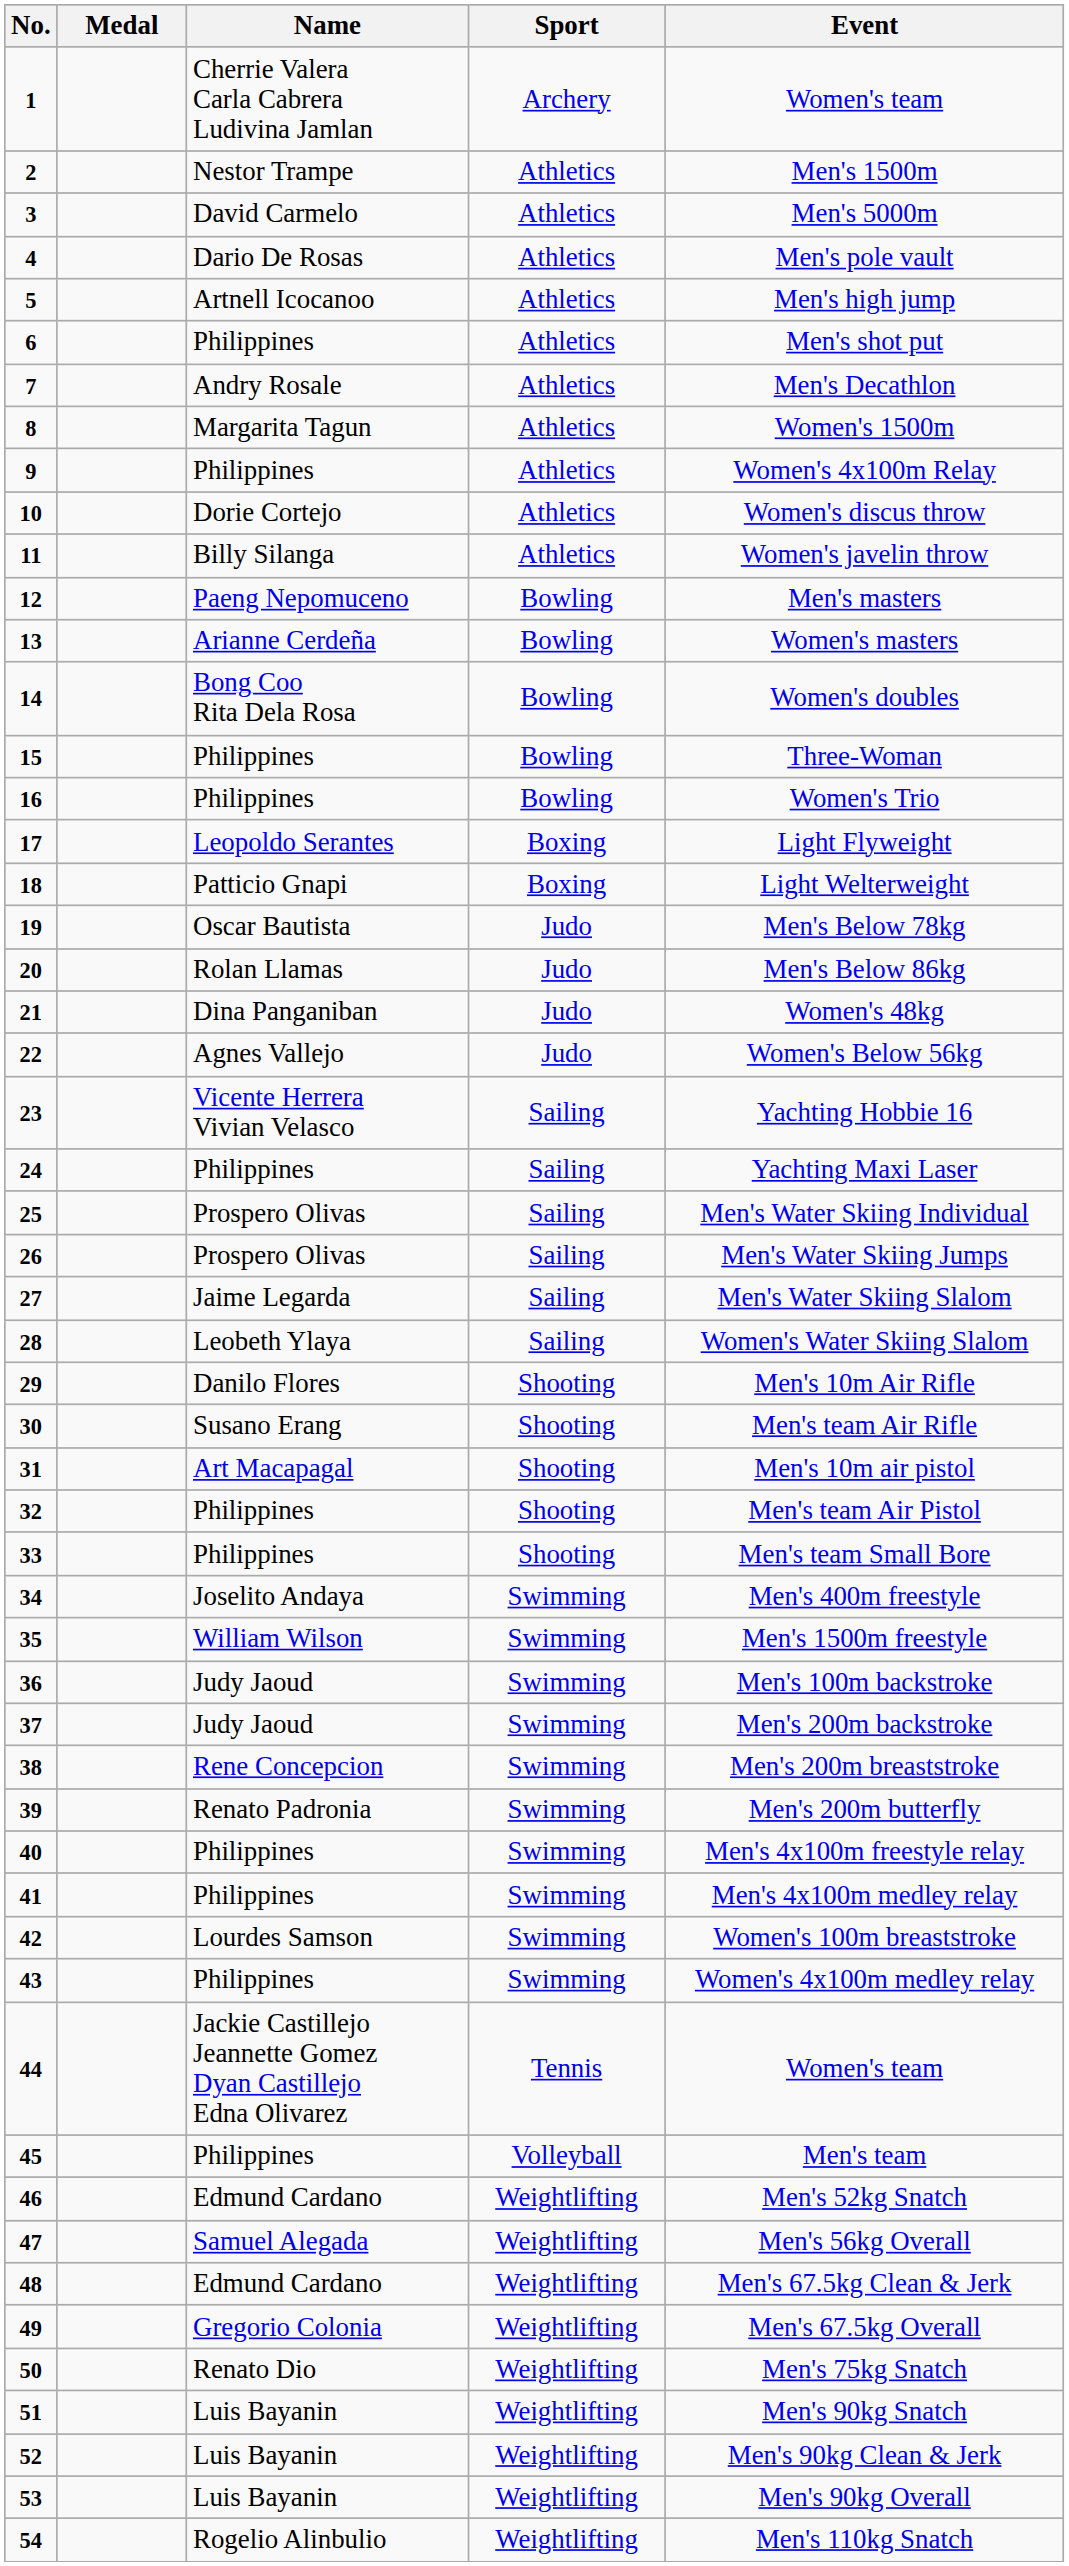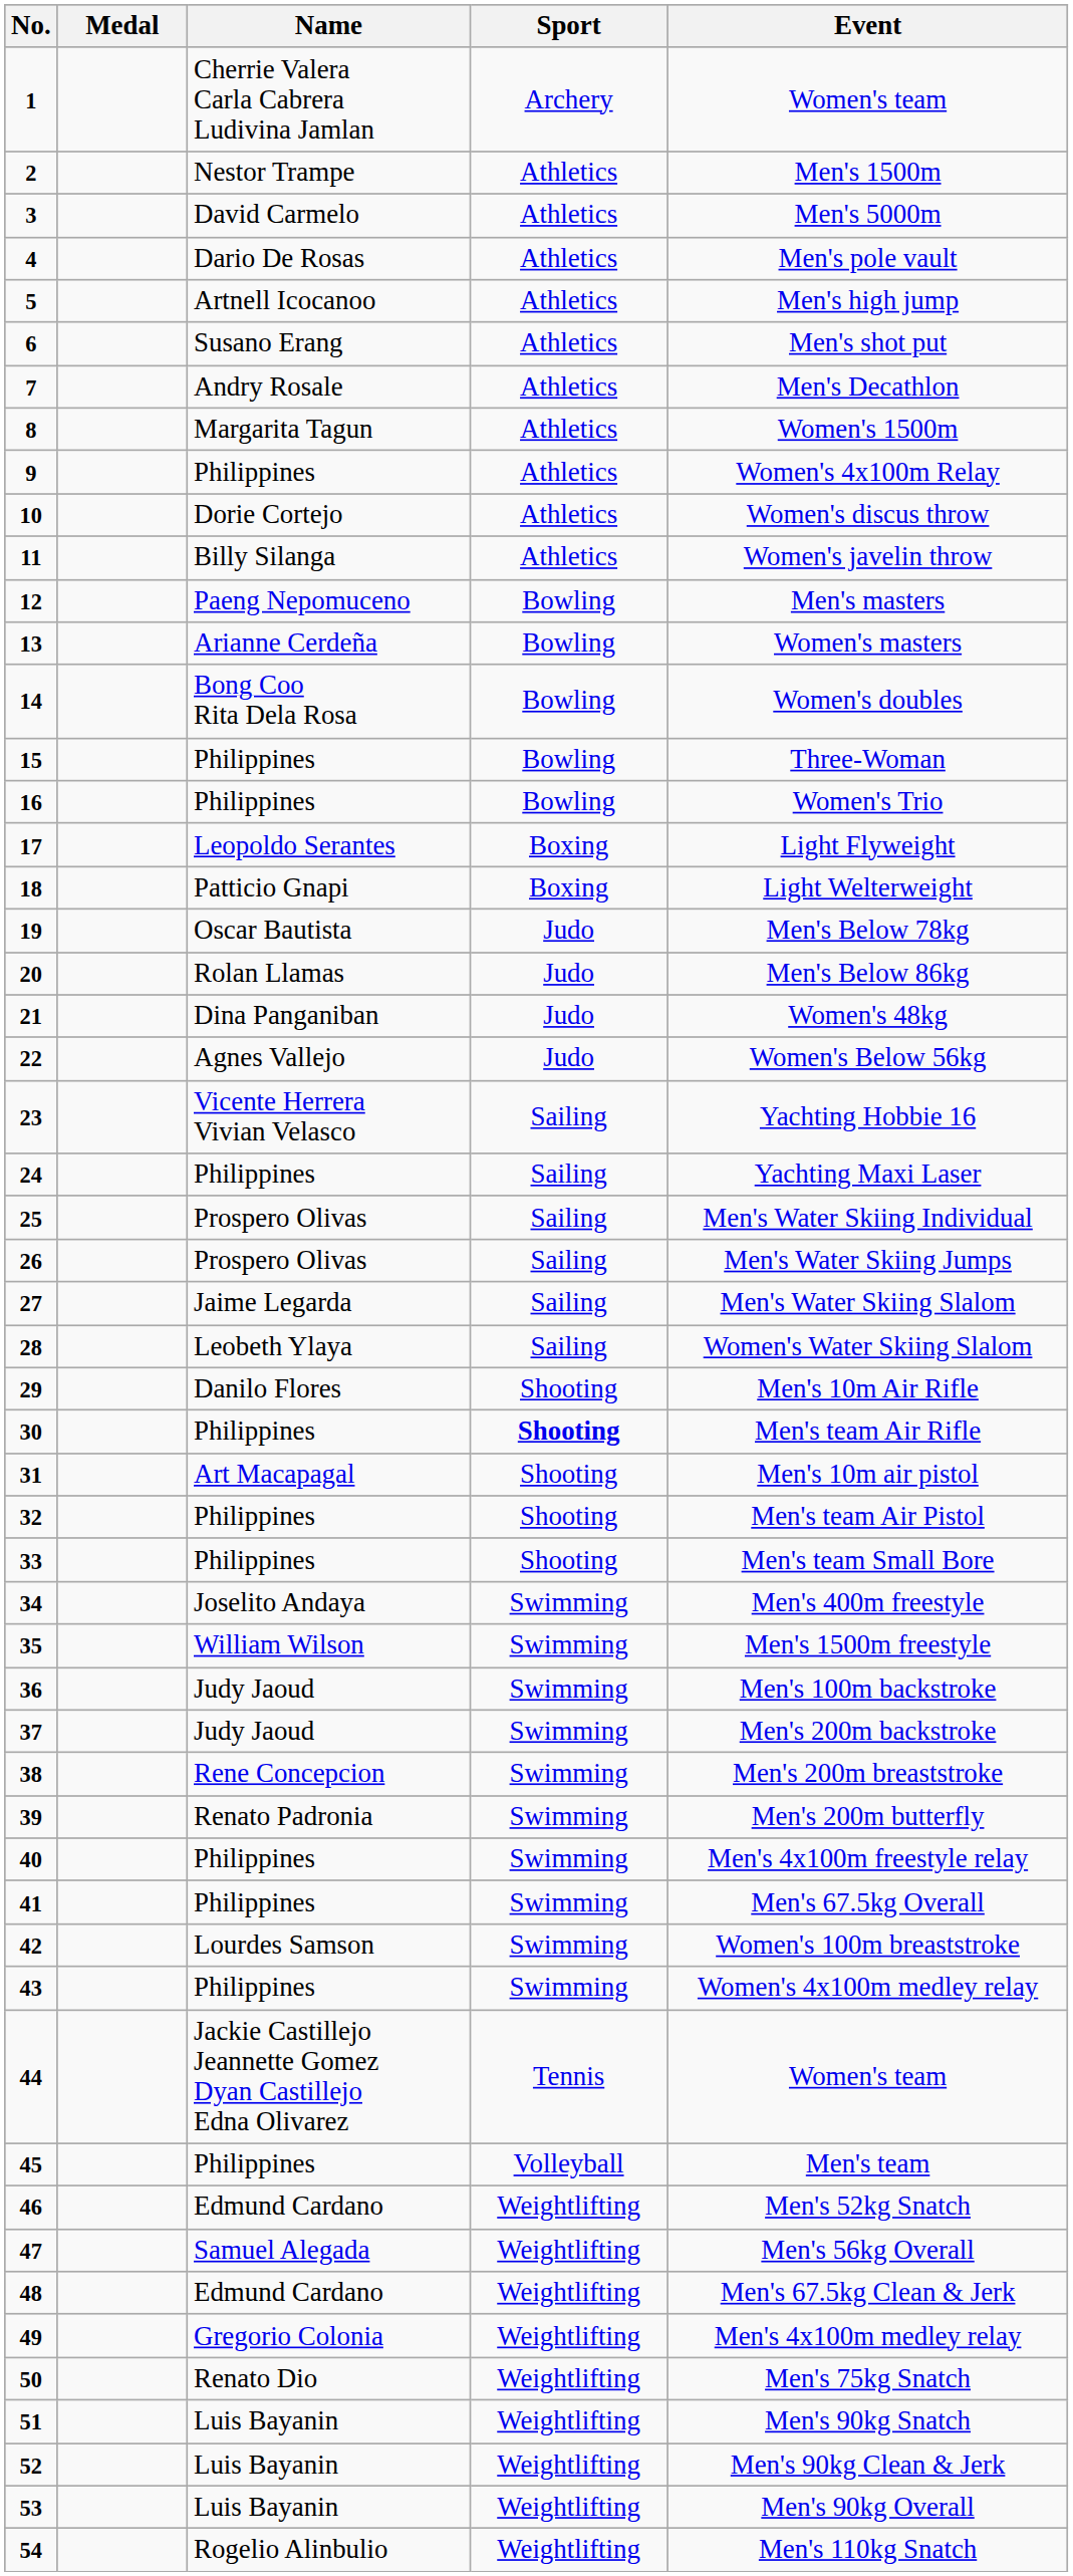 <table class="wikitable" style="font-size:100%; text-align:center;">
 <tr>
 <th width="10">No.</th>
 <th width="70">Medal</th>
 <th width="160">Name</th>
 <th width="110">Sport</th>
 <th width="230">Event</th>
 </tr>
 <tr>
 <td><small><strong>1</strong></small></td>
 <td></td>
 <td align=left>Cherrie Valera<br>Carla Cabrera<br>Ludivina Jamlan</td>
 <td> <a href='#'>Archery</a></td>
 <td><a href='#'>Women's team</a></td>
 </tr>
 <tr>
 <td><small><strong>2</strong></small></td>
 <td></td>
 <td align=left>Nestor Trampe</td>
 <td> <a href='#'>Athletics</a></td>
 <td><a href='#'>Men's 1500m</a></td>
 </tr>
 <tr>
 <td><small><strong>3</strong></small></td>
 <td></td>
 <td align=left>David Carmelo</td>
 <td> <a href='#'>Athletics</a></td>
 <td><a href='#'>Men's 5000m</a></td>
 </tr>
 <tr>
 <td><small><strong>4</strong></small></td>
 <td></td>
 <td align=left>Dario De Rosas</td>
 <td> <a href='#'>Athletics</a></td>
 <td><a href='#'>Men's pole vault</a></td>
 </tr>
 <tr>
 <td><small><strong>5</strong></small></td>
 <td></td>
 <td align=left>Artnell Icocanoo</td>
 <td> <a href='#'>Athletics</a></td>
 <td><a href='#'>Men's high jump</a></td>
 </tr>
 <tr>
 <td><small><strong>6</strong></small></td>
 <td></td>
-<td align=left>Philippines</td>
+<td align=left>Susano Erang</td>
 <td> <a href='#'>Athletics</a></td>
 <td><a href='#'>Men's shot put</a></td>
 </tr>
 <tr>
 <td><small><strong>7</strong></small></td>
 <td></td>
 <td align=left>Andry Rosale</td>
 <td> <a href='#'>Athletics</a></td>
 <td><a href='#'>Men's Decathlon</a></td>
 </tr>
 <tr>
 <td><small><strong>8</strong></small></td>
 <td></td>
 <td align=left>Margarita Tagun</td>
 <td> <a href='#'>Athletics</a></td>
 <td><a href='#'>Women's 1500m</a></td>
 </tr>
 <tr>
 <td><small><strong>9</strong></small></td>
 <td></td>
 <td align=left>Philippines</td>
 <td> <a href='#'>Athletics</a></td>
 <td><a href='#'>Women's 4x100m Relay</a></td>
 </tr>
 <tr>
 <td><small><strong>10</strong></small></td>
 <td></td>
 <td align=left>Dorie Cortejo</td>
 <td> <a href='#'>Athletics</a></td>
 <td><a href='#'>Women's discus throw</a></td>
 </tr>
 <tr>
 <td><small><strong>11</strong></small></td>
 <td></td>
 <td align=left>Billy Silanga</td>
 <td> <a href='#'>Athletics</a></td>
 <td><a href='#'>Women's javelin throw</a></td>
 </tr>
 <tr>
 <td><small><strong>12</strong></small></td>
 <td></td>
 <td align=left><a href='#'>Paeng Nepomuceno</a></td>
 <td> <a href='#'>Bowling</a></td>
 <td><a href='#'>Men's masters</a></td>
 </tr>
 <tr>
 <td><small><strong>13</strong></small></td>
 <td></td>
 <td align=left><a href='#'>Arianne Cerdeña</a></td>
 <td> <a href='#'>Bowling</a></td>
 <td><a href='#'>Women's masters</a></td>
 </tr>
 <tr>
 <td><small><strong>14</strong></small></td>
 <td></td>
 <td align=left><a href='#'>Bong Coo</a><br>Rita Dela Rosa</td>
 <td> <a href='#'>Bowling</a></td>
 <td><a href='#'>Women's doubles</a></td>
 </tr>
 <tr>
 <td><small><strong>15</strong></small></td>
 <td></td>
 <td align=left>Philippines</td>
 <td> <a href='#'>Bowling</a></td>
 <td><a href='#'>Three-Woman</a></td>
 </tr>
 <tr>
 <td><small><strong>16</strong></small></td>
 <td></td>
 <td align=left>Philippines</td>
 <td> <a href='#'>Bowling</a></td>
 <td><a href='#'>Women's Trio</a></td>
 </tr>
 <tr>
 <td><small><strong>17</strong></small></td>
 <td></td>
 <td align=left><a href='#'>Leopoldo Serantes</a></td>
 <td> <a href='#'>Boxing</a></td>
 <td><a href='#'>Light Flyweight</a></td>
 </tr>
 <tr>
 <td><small><strong>18</strong></small></td>
 <td></td>
 <td align=left>Patticio Gnapi</td>
 <td> <a href='#'>Boxing</a></td>
 <td><a href='#'>Light Welterweight</a></td>
 </tr>
 <tr>
 <td><small><strong>19</strong></small></td>
 <td></td>
 <td align=left>Oscar Bautista</td>
 <td> <a href='#'>Judo</a></td>
 <td><a href='#'>Men's Below 78kg</a></td>
 </tr>
 <tr>
 <td><small><strong>20</strong></small></td>
 <td></td>
 <td align=left>Rolan Llamas</td>
 <td> <a href='#'>Judo</a></td>
 <td><a href='#'>Men's Below 86kg</a></td>
 </tr>
 <tr>
 <td><small><strong>21</strong></small></td>
 <td></td>
 <td align=left>Dina Panganiban</td>
 <td> <a href='#'>Judo</a></td>
 <td><a href='#'>Women's 48kg</a></td>
 </tr>
 <tr>
 <td><small><strong>22</strong></small></td>
 <td></td>
 <td align=left>Agnes Vallejo</td>
 <td> <a href='#'>Judo</a></td>
 <td><a href='#'>Women's Below 56kg</a></td>
 </tr>
 <tr>
 <td><small><strong>23</strong></small></td>
 <td></td>
 <td align=left><a href='#'>Vicente Herrera</a><br>Vivian Velasco</td>
 <td> <a href='#'>Sailing</a></td>
 <td><a href='#'>Yachting Hobbie 16</a></td>
 </tr>
 <tr>
 <td><small><strong>24</strong></small></td>
 <td></td>
 <td align=left>Philippines</td>
 <td> <a href='#'>Sailing</a></td>
 <td><a href='#'>Yachting Maxi Laser</a></td>
 </tr>
 <tr>
 <td><small><strong>25</strong></small></td>
 <td></td>
 <td align=left>Prospero Olivas</td>
 <td> <a href='#'>Sailing</a></td>
 <td><a href='#'>Men's Water Skiing Individual</a></td>
 </tr>
 <tr>
 <td><small><strong>26</strong></small></td>
 <td></td>
 <td align=left>Prospero Olivas</td>
 <td> <a href='#'>Sailing</a></td>
 <td><a href='#'>Men's Water Skiing Jumps</a></td>
 </tr>
 <tr>
 <td><small><strong>27</strong></small></td>
 <td></td>
 <td align=left>Jaime Legarda</td>
 <td> <a href='#'>Sailing</a></td>
 <td><a href='#'>Men's Water Skiing Slalom</a></td>
 </tr>
 <tr>
 <td><small><strong>28</strong></small></td>
 <td></td>
 <td align=left>Leobeth Ylaya</td>
 <td> <a href='#'>Sailing</a></td>
 <td><a href='#'>Women's Water Skiing Slalom</a></td>
 </tr>
 <tr>
 <td><small><strong>29</strong></small></td>
 <td></td>
 <td align=left>Danilo Flores</td>
 <td> <a href='#'>Shooting</a></td>
 <td><a href='#'>Men's 10m Air Rifle</a></td>
 </tr>
 <tr>
 <td><small><strong>30</strong></small></td>
 <td></td>
-<td align=left>Susano Erang</td>
-<td> <a href='#'>Shooting</a></td>
+<td align=left>Philippines</td>
+<td><strong> <a href='#'>Shooting</a></strong></td>
 <td><a href='#'>Men's team Air Rifle</a></td>
 </tr>
 <tr>
 <td><small><strong>31</strong></small></td>
 <td></td>
 <td align=left><a href='#'>Art Macapagal</a></td>
 <td> <a href='#'>Shooting</a></td>
 <td><a href='#'>Men's 10m air pistol</a></td>
 </tr>
 <tr>
 <td><small><strong>32</strong></small></td>
 <td></td>
 <td align=left>Philippines</td>
 <td> <a href='#'>Shooting</a></td>
 <td><a href='#'>Men's team Air Pistol</a></td>
 </tr>
 <tr>
 <td><small><strong>33</strong></small></td>
 <td></td>
 <td align=left>Philippines</td>
 <td> <a href='#'>Shooting</a></td>
 <td><a href='#'>Men's team Small Bore</a></td>
 </tr>
 <tr>
 <td><small><strong>34</strong></small></td>
 <td></td>
 <td align=left>Joselito Andaya</td>
 <td> <a href='#'>Swimming</a></td>
 <td><a href='#'>Men's 400m freestyle</a></td>
 </tr>
 <tr>
 <td><small><strong>35</strong></small></td>
 <td></td>
 <td align=left><a href='#'>William Wilson</a></td>
 <td> <a href='#'>Swimming</a></td>
 <td><a href='#'>Men's 1500m freestyle</a></td>
 </tr>
 <tr>
 <td><small><strong>36</strong></small></td>
 <td></td>
 <td align=left>Judy Jaoud</td>
 <td> <a href='#'>Swimming</a></td>
 <td><a href='#'>Men's 100m backstroke</a></td>
 </tr>
 <tr>
 <td><small><strong>37</strong></small></td>
 <td></td>
 <td align=left>Judy Jaoud</td>
 <td> <a href='#'>Swimming</a></td>
 <td><a href='#'>Men's 200m backstroke</a></td>
 </tr>
 <tr>
 <td><small><strong>38</strong></small></td>
 <td></td>
 <td align=left><a href='#'>Rene Concepcion</a></td>
 <td> <a href='#'>Swimming</a></td>
 <td><a href='#'>Men's 200m breaststroke</a></td>
 </tr>
 <tr>
 <td><small><strong>39</strong></small></td>
 <td></td>
 <td align=left>Renato Padronia</td>
 <td> <a href='#'>Swimming</a></td>
 <td><a href='#'>Men's 200m butterfly</a></td>
 </tr>
 <tr>
 <td><small><strong>40</strong></small></td>
 <td></td>
 <td align=left>Philippines</td>
 <td> <a href='#'>Swimming</a></td>
 <td><a href='#'>Men's 4x100m freestyle relay</a></td>
 </tr>
 <tr>
 <td><small><strong>41</strong></small></td>
 <td></td>
 <td align=left>Philippines</td>
 <td> <a href='#'>Swimming</a></td>
-<td><a href='#'>Men's 4x100m medley relay</a></td>
+<td><a href='#'>Men's 67.5kg Overall</a></td>
 </tr>
 <tr>
 <td><small><strong>42</strong></small></td>
 <td></td>
 <td align=left>Lourdes Samson</td>
 <td> <a href='#'>Swimming</a></td>
 <td><a href='#'>Women's 100m breaststroke</a></td>
 </tr>
 <tr>
 <td><small><strong>43</strong></small></td>
 <td></td>
 <td align=left>Philippines</td>
 <td> <a href='#'>Swimming</a></td>
 <td><a href='#'>Women's 4x100m medley relay</a></td>
 </tr>
 <tr>
 <td><small><strong>44</strong></small></td>
 <td></td>
 <td align=left>Jackie Castillejo<br>Jeannette Gomez<br><a href='#'>Dyan Castillejo</a><br>Edna Olivarez</td>
 <td> <a href='#'>Tennis</a></td>
 <td><a href='#'>Women's team</a></td>
 </tr>
 <tr>
 <td><small><strong>45</strong></small></td>
 <td></td>
 <td align=left>Philippines</td>
 <td> <a href='#'>Volleyball</a></td>
 <td><a href='#'>Men's team</a></td>
 </tr>
 <tr>
 <td><small><strong>46</strong></small></td>
 <td></td>
 <td align=left>Edmund Cardano</td>
 <td> <a href='#'>Weightlifting</a></td>
 <td><a href='#'>Men's 52kg Snatch</a></td>
 </tr>
 <tr>
 <td><small><strong>47</strong></small></td>
 <td></td>
 <td align=left><a href='#'>Samuel Alegada</a></td>
 <td> <a href='#'>Weightlifting</a></td>
 <td><a href='#'>Men's 56kg Overall</a></td>
 </tr>
 <tr>
 <td><small><strong>48</strong></small></td>
 <td></td>
 <td align=left>Edmund Cardano</td>
 <td> <a href='#'>Weightlifting</a></td>
 <td><a href='#'>Men's 67.5kg Clean & Jerk</a></td>
 </tr>
 <tr>
 <td><small><strong>49</strong></small></td>
 <td></td>
 <td align=left><a href='#'>Gregorio Colonia</a></td>
 <td> <a href='#'>Weightlifting</a></td>
-<td><a href='#'>Men's 67.5kg Overall</a></td>
+<td><a href='#'>Men's 4x100m medley relay</a></td>
 </tr>
 <tr>
 <td><small><strong>50</strong></small></td>
 <td></td>
 <td align=left>Renato Dio</td>
 <td> <a href='#'>Weightlifting</a></td>
 <td><a href='#'>Men's 75kg Snatch</a></td>
 </tr>
 <tr>
 <td><small><strong>51</strong></small></td>
 <td></td>
 <td align=left>Luis Bayanin</td>
 <td> <a href='#'>Weightlifting</a></td>
 <td><a href='#'>Men's 90kg Snatch</a></td>
 </tr>
 <tr>
 <td><small><strong>52</strong></small></td>
 <td></td>
 <td align=left>Luis Bayanin</td>
 <td> <a href='#'>Weightlifting</a></td>
 <td><a href='#'>Men's 90kg Clean & Jerk</a></td>
 </tr>
 <tr>
 <td><small><strong>53</strong></small></td>
 <td></td>
 <td align=left>Luis Bayanin</td>
 <td> <a href='#'>Weightlifting</a></td>
 <td><a href='#'>Men's 90kg Overall</a></td>
 </tr>
 <tr>
 <td><small><strong>54</strong></small></td>
 <td></td>
 <td align=left>Rogelio Alinbulio</td>
 <td> <a href='#'>Weightlifting</a></td>
 <td><a href='#'>Men's 110kg Snatch</a></td>
 </tr>
 </table>
